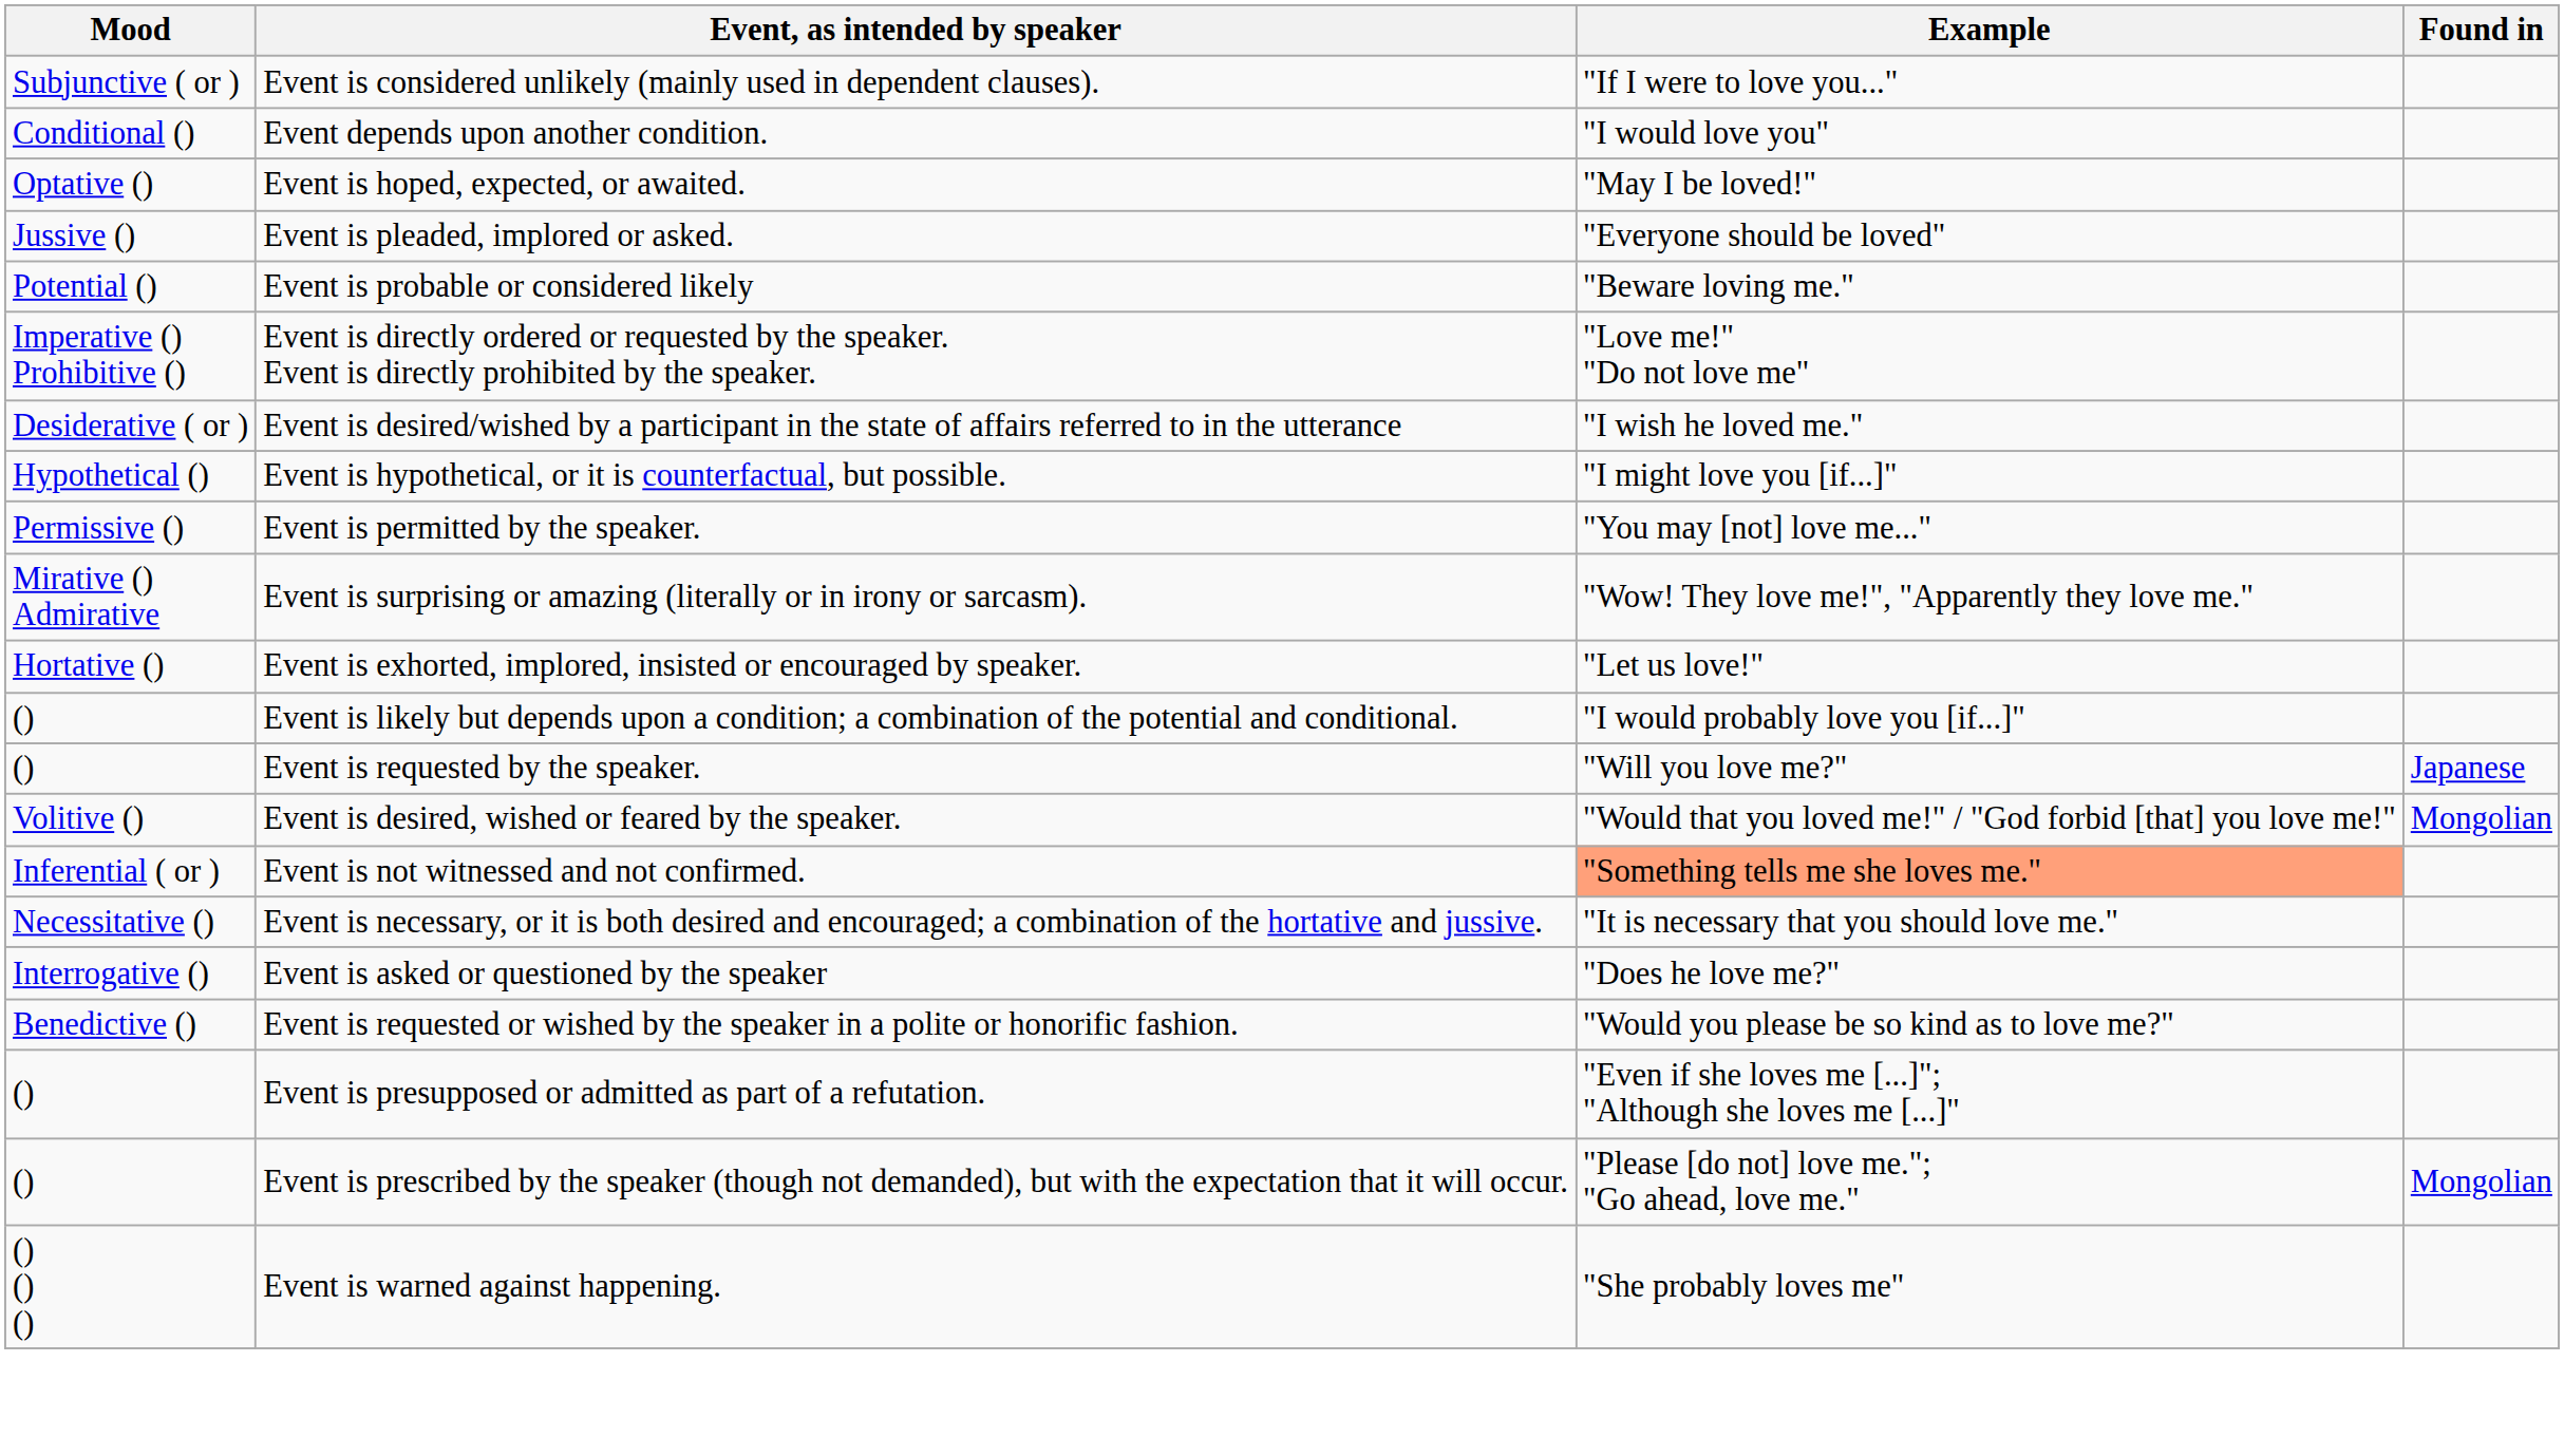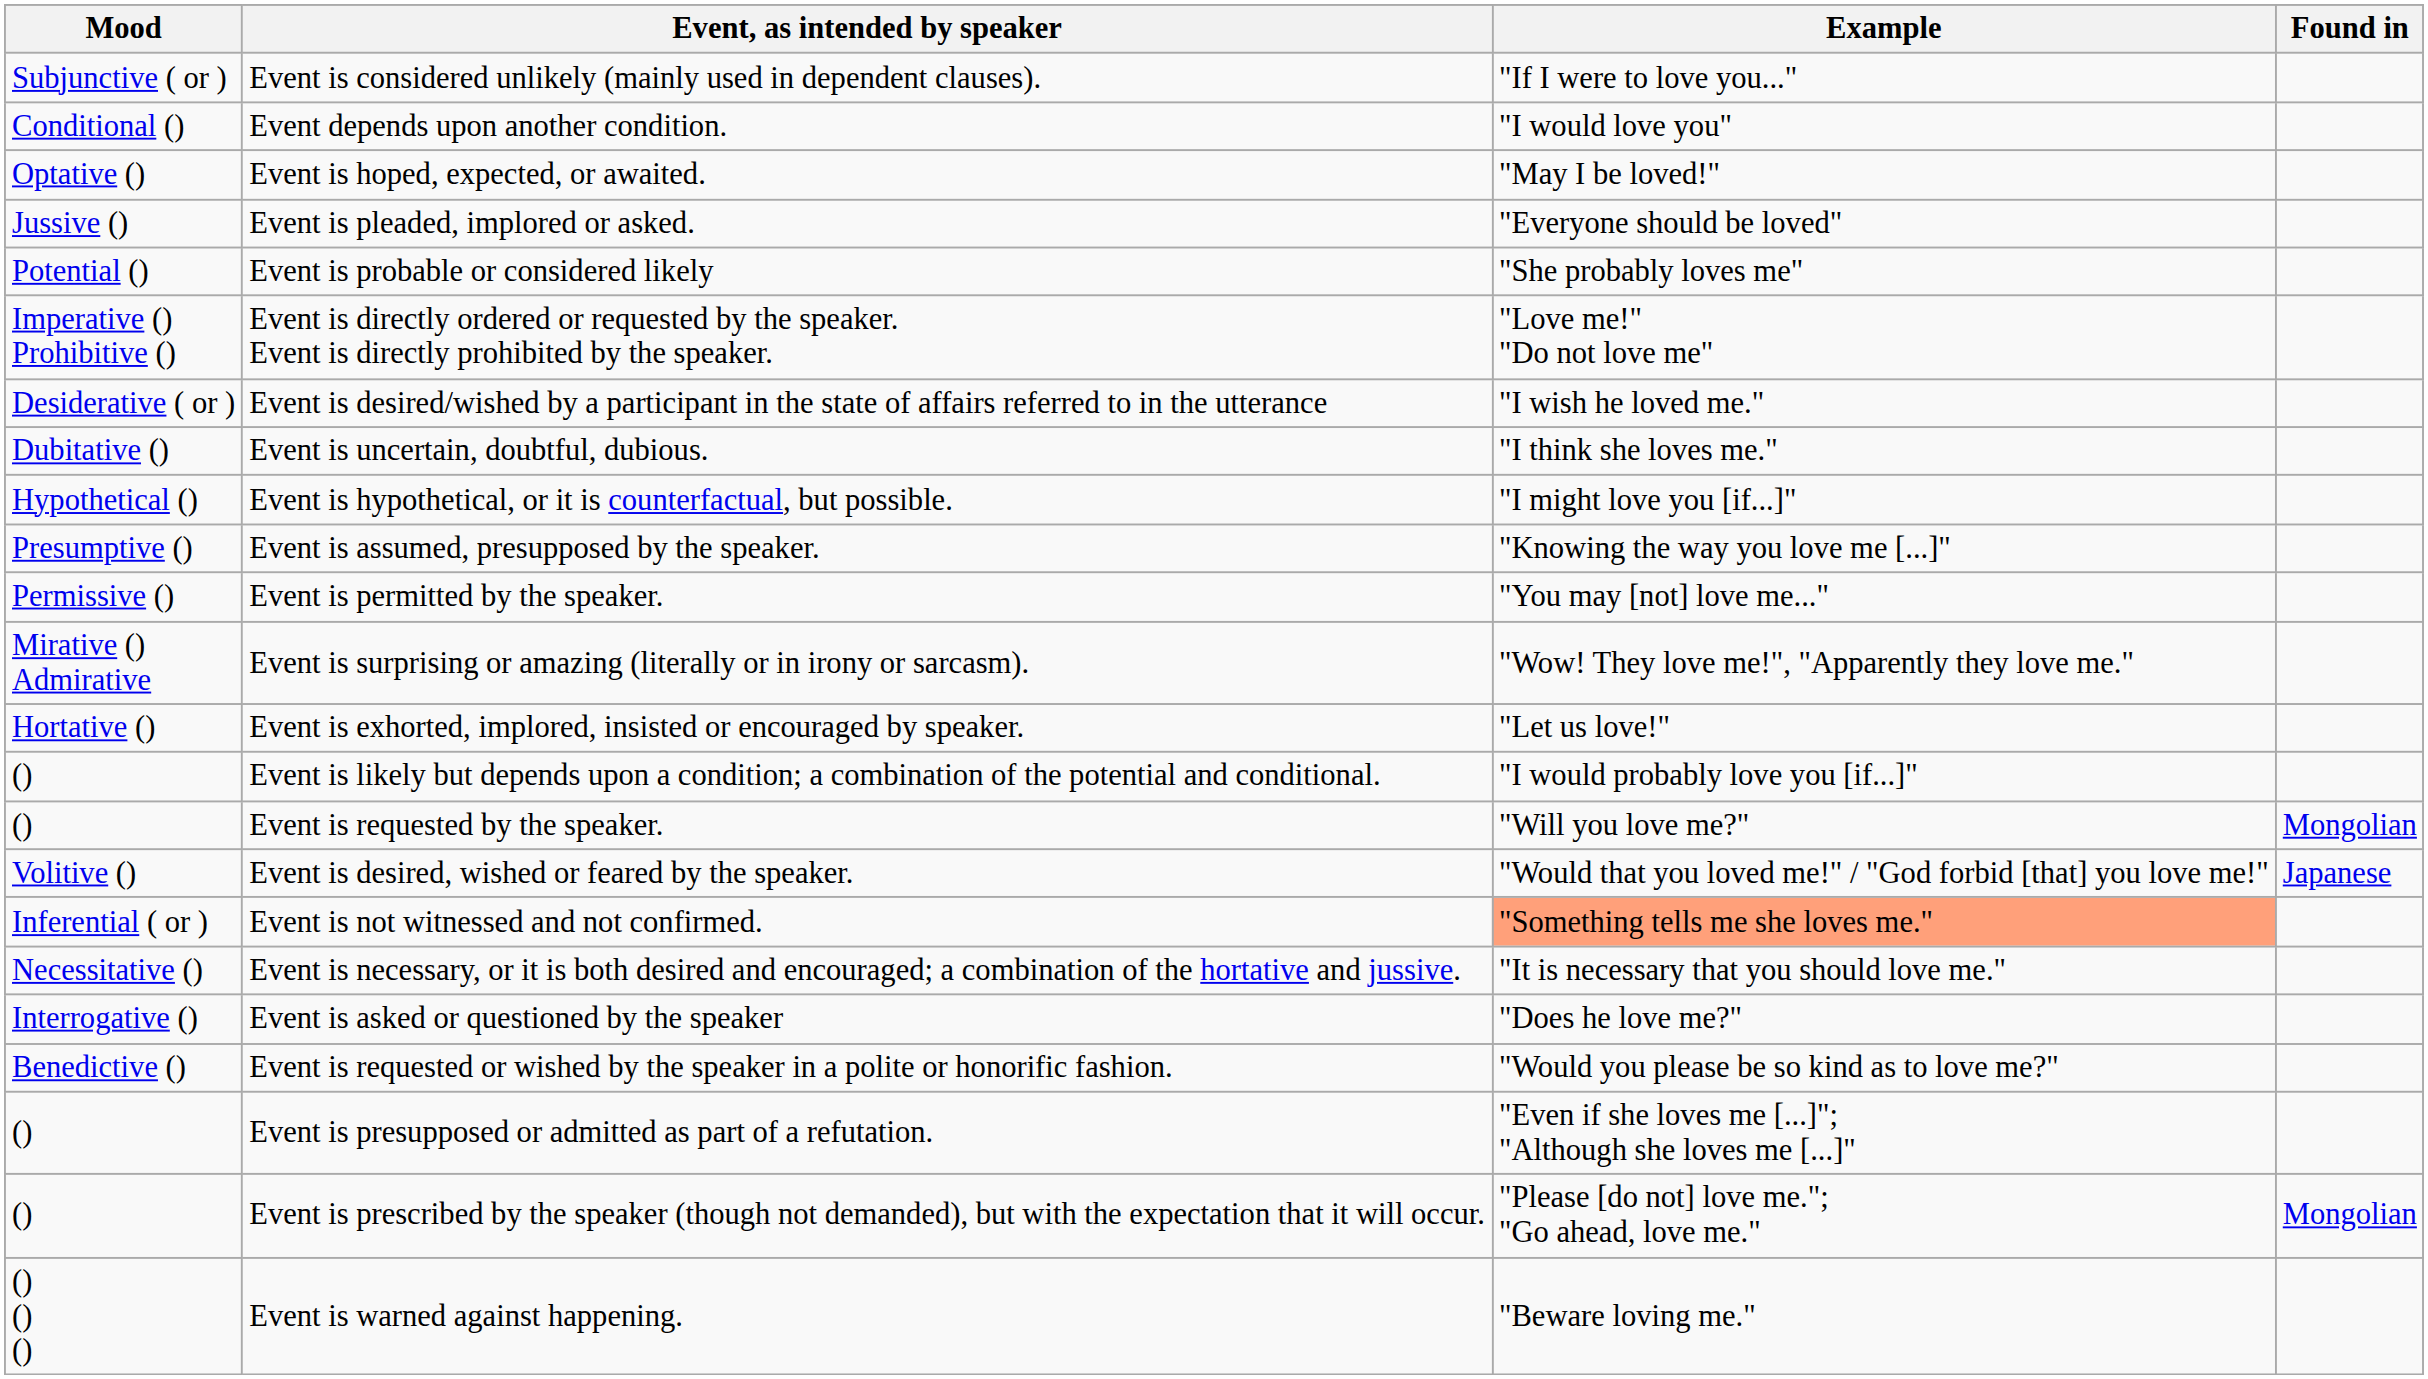 <table class="sortable wikitable">
 <tr>
 <th>Mood</th>
 <th>Event, as intended by speaker</th>
 <th>Example</th>
 <th>Found in</th>
 </tr>
 <tr>
 <td><a href='#'>Subjunctive</a> ( or )</td>
 <td>Event is considered unlikely (mainly used in dependent clauses).</td>
 <td>"If I were to love you..."</td>
 <td></td>
 </tr>
 <tr>
 <td><a href='#'>Conditional</a> ()</td>
 <td>Event depends upon another condition.</td>
 <td>"I would love you"</td>
 <td></td>
 </tr>
 <tr>
 <td><a href='#'>Optative</a> ()</td>
 <td>Event is hoped, expected, or awaited.</td>
 <td>"May I be loved!"</td>
 <td></td>
 </tr>
 <tr>
 <td><a href='#'>Jussive</a> ()</td>
 <td>Event is pleaded, implored or asked.</td>
 <td>"Everyone should be loved"</td>
 <td></td>
 </tr>
 <tr>
 <td><a href='#'>Potential</a> ()</td>
 <td>Event is probable or considered likely</td>
-<td>"Beware loving me."</td>
+<td>"She probably loves me"</td>
 <td></td>
 </tr>
 <tr>
 <td><a href='#'>Imperative</a> ()<br><a href='#'>Prohibitive</a> ()</td>
 <td>Event is directly ordered or requested by the speaker.<br>Event is directly prohibited by the speaker.</td>
 <td>"Love me!"<br>"Do not love me"</td>
 <td></td>
 </tr>
 <tr>
 <td><a href='#'>Desiderative</a> ( or )</td>
 <td>Event is desired/wished by a participant in the state of affairs referred to in the utterance</td>
 <td>"I wish he loved me."</td>
 <td></td>
 </tr>
 <tr>
+<td><a href='#'>Dubitative</a> ()</td>
+<td>Event is uncertain, doubtful, dubious.</td>
+<td>"I think she loves me."</td>
+<td></td>
+</tr>
+<tr>
 <td><a href='#'>Hypothetical</a> ()</td>
 <td>Event is hypothetical, or it is <a href='#'>counterfactual</a>, but possible.</td>
 <td>"I might love you [if...]"</td>
+<td></td>
+</tr>
+<tr>
+<td><a href='#'>Presumptive</a> ()</td>
+<td>Event is assumed, presupposed by the speaker.</td>
+<td>"Knowing the way you love me [...]"</td>
 <td></td>
 </tr>
 <tr>
 <td><a href='#'>Permissive</a> ()</td>
 <td>Event is permitted by the speaker.</td>
 <td>"You may [not] love me..."</td>
 <td></td>
 </tr>
 <tr>
 <td><a href='#'>Mirative</a> ()<br><a href='#'>Admirative</a></td>
 <td>Event is surprising or amazing (literally or in irony or sarcasm).</td>
 <td>"Wow! They love me!", "Apparently they love me."</td>
 <td></td>
 </tr>
 <tr>
 <td><a href='#'>Hortative</a> ()</td>
 <td>Event is exhorted, implored, insisted or encouraged by speaker.</td>
 <td>"Let us love!"</td>
 <td></td>
 </tr>
 <tr>
 <td> ()</td>
 <td>Event is likely but depends upon a condition; a combination of the potential and conditional.</td>
 <td>"I would probably love you [if...]"</td>
 <td></td>
 </tr>
 <tr>
 <td> ()</td>
 <td>Event is requested by the speaker.</td>
 <td>"Will you love me?"</td>
-<td><a href='#'>Japanese</a></td>
+<td><a href='#'>Mongolian</a></td>
 </tr>
 <tr>
 <td><a href='#'>Volitive</a> ()</td>
 <td>Event is desired, wished or feared by the speaker.</td>
 <td>"Would that you loved me!" / "God forbid [that] you love me!"</td>
-<td><a href='#'>Mongolian</a></td>
+<td><a href='#'>Japanese</a></td>
 </tr>
 <tr>
 <td><a href='#'>Inferential</a> ( or )</td>
 <td>Event is not witnessed and not confirmed.</td>
 <td style="background: lightsalmon;">"Something tells me she loves me."</td>
 <td></td>
 </tr>
 <tr>
 <td><a href='#'>Necessitative</a> ()</td>
 <td>Event is necessary, or it is both desired and encouraged; a combination of the <a href='#'>hortative</a> and <a href='#'>jussive</a>.</td>
 <td>"It is necessary that you should love me."</td>
 <td></td>
 </tr>
 <tr>
 <td><a href='#'>Interrogative</a> ()</td>
 <td>Event is asked or questioned by the speaker</td>
 <td>"Does he love me?"</td>
 <td></td>
 </tr>
 <tr>
 <td><a href='#'>Benedictive</a> ()</td>
 <td>Event is requested or wished by the speaker in a polite or honorific fashion.</td>
 <td>"Would you please be so kind as to love me?"</td>
 <td></td>
 </tr>
 <tr>
 <td> ()</td>
 <td>Event is presupposed or admitted as part of a refutation.</td>
 <td>"Even if she loves me [...]";<br>"Although she loves me [...]"</td>
 <td></td>
 </tr>
 <tr>
 <td> ()</td>
 <td>Event is prescribed by the speaker (though not demanded), but with the expectation that it will occur.</td>
 <td>"Please [do not] love me.";<br>"Go ahead, love me."</td>
 <td><a href='#'>Mongolian</a></td>
 </tr>
 <tr>
 <td> ()<br> ()<br> ()</td>
 <td>Event is warned against happening.</td>
-<td>"She probably loves me"</td>
+<td>"Beware loving me."</td>
 <td></td>
 </tr>
 </table>
